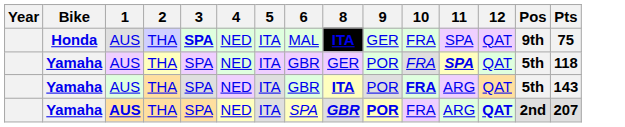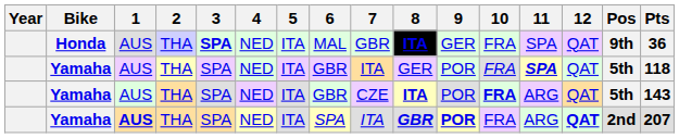 <table class="wikitable" style="text-align:center; font-size:90%;">
 <tr>
 <th>Year</th>
 <th>Bike</th>
 <th>1</th>
 <th>2</th>
 <th>3</th>
 <th>4</th>
 <th>5</th>
 <th>6</th>
+<th>7</th>
 <th>8</th>
 <th>9</th>
 <th>10</th>
 <th>11</th>
 <th>12</th>
 <th>Pos</th>
 <th>Pts</th>
 </tr>
 <tr>
 <th></th>
 <th><a href='#'>Honda</a></th>
 <td style="background:#DFDFDF;"><a href='#'>AUS</a><br></td>
 <td style="background:#CFCFFF;"><a href='#'>THA</a><br></td>
 <td style="background:#DFFFDF;"><strong><a href='#'>SPA</a><br></strong></td>
 <td style="background:#DFFFDF;"><a href='#'>NED</a><br></td>
 <td style="background:#DFFFDF;"><a href='#'>ITA</a><br></td>
 <td style="background:#DFFFDF;"><a href='#'>MAL</a><br></td>
+<td style="background:#DFFFDF;"><a href='#'>GBR</a><br></td>
 <td style="background-color:#000000; color:#FFFFFF;"><strong><a href='#'><span>ITA</span></a></strong><br></td>
 <td style="background:#DFFFDF;"><a href='#'>GER</a><br></td>
 <td style="background:#DFFFDF;"><a href='#'>FRA</a><br></td>
 <td style="background:#efcfff;"><a href='#'>SPA</a><br></td>
 <td style="background:#efcfff;"><a href='#'>QAT</a><br></td>
 <th>9th</th>
-<th>75</th>
+<th>36</th>
 </tr>
 <tr>
 <th></th>
 <th><a href='#'>Yamaha</a></th>
 <td style="background:#EFCFFF;"><a href='#'>AUS</a><br></td>
 <td style="background:#FFFFBF;"><a href='#'>THA</a><br></td>
 <td style="background:#EFCFFF;"><a href='#'>SPA</a><br></td>
 <td style="background:#DFFFDF;"><a href='#'>NED</a><br></td>
 <td style="background:#EFCFFF;"><a href='#'>ITA</a><br></td>
 <td style="background:#EFCFFF;"><a href='#'>GBR</a><br></td>
+<td style="background:#FFDF9F;"><a href='#'>ITA</a><br></td>
 <td style="background:#EFCFFF;"><a href='#'>GER</a><br></td>
 <td style="background:#DFFFDF;"><a href='#'>POR</a><br></td>
 <td style="background:#DFDFDF;"><em><a href='#'>FRA</a></em><br></td>
 <td style="background:#FFFFBF;"><strong><em><a href='#'>SPA</a></em></strong><br></td>
 <td style="background:#DFFFDF;"><a href='#'>QAT</a><br></td>
 <th>5th</th>
 <th>118</th>
 </tr>
 <tr>
 <th></th>
 <th><a href='#'>Yamaha</a></th>
 <td style="background:#DFFFDF;"><a href='#'>AUS</a><br></td>
 <td style="background:#FFDF9F;"><a href='#'>THA</a><br></td>
 <td style="background:#DFDFDF;"><a href='#'>SPA</a><br></td>
 <td style="background:#EFCFFF;"><a href='#'>NED</a><br></td>
 <td style="background:#DFDFDF;"><a href='#'>ITA</a><br></td>
 <td style="background:#DFFFDF;"><a href='#'>GBR</a><br></td>
+<td style="background:#EFCFFF;"><a href='#'>CZE</a><br></td>
 <td style="background:#FFFFBF;"><strong><a href='#'>ITA</a></strong><br></td>
 <td style="background:#DFDFDF;"><a href='#'>POR</a><br></td>
 <td style="background:#DFFFDF;"><strong><a href='#'>FRA</a></strong><br></td>
 <td style="background:#EFCFFF;"><a href='#'>ARG</a><br></td>
 <td style="background:#FFDF9F;"><a href='#'>QAT</a><br></td>
 <th>5th</th>
 <th>143</th>
 </tr>
 <tr>
 <th></th>
 <th><a href='#'>Yamaha</a></th>
 <td style="background:#ffdf9f;"><strong><a href='#'>AUS</a></strong><br></td>
 <td style="background:#ffdf9f;"><a href='#'>THA</a><br></td>
 <td style="background:#ffdf9f;"><a href='#'>SPA</a><br></td>
 <td style="background:#ffffbf;"><a href='#'>NED</a><br></td>
 <td style="background:#dfdfdf;"><a href='#'>ITA</a><br></td>
 <td style="background:#ffffbf;"><em><a href='#'>SPA</a></em><br></td>
+<td style="background:#dfdfdf;"><em><a href='#'>ITA</a></em><br></td>
 <td style="background:#dfdfdf;"><strong><em><a href='#'>GBR</a></em></strong><br></td>
 <td style="background:#ffffbf;"><strong><a href='#'>POR</a></strong><br></td>
 <td style="background:#efcfff;"><a href='#'>FRA</a><br></td>
 <td style="background:#dfffdf;"><a href='#'>ARG</a><br></td>
 <td style="background:#dfffdf;"><strong><a href='#'>QAT</a></strong><br></td>
 <th style="background:#dfdfdf;">2nd</th>
 <th style="background:#dfdfdf;">207</th>
 </tr>
 </table>
